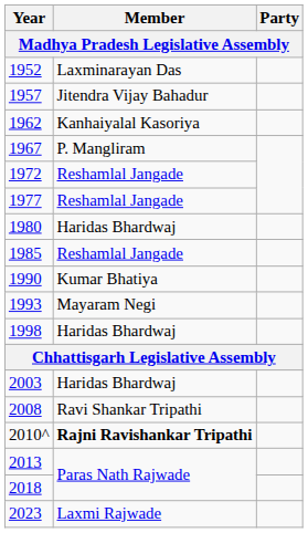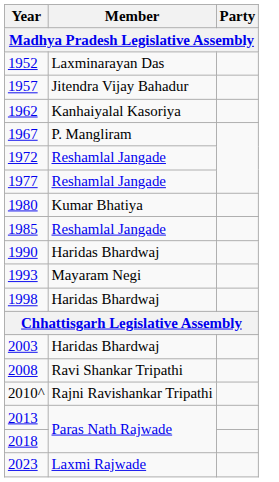 <table class="wikitable">
 <tr>
 <th>Year</th>
 <th>Member</th>
 <th colspan="2">Party</th>
 </tr>
 <tr>
 <th colspan=4><a href='#'>Madhya Pradesh Legislative Assembly</a></th>
 </tr>
 <tr>
 <td><a href='#'>1952</a></td>
 <td>Laxminarayan Das</td>
 <td></td>
 </tr>
 <tr>
 <td><a href='#'>1957</a></td>
 <td>Jitendra Vijay Bahadur</td>
 <td></td>
 </tr>
 <tr>
 <td><a href='#'>1962</a></td>
 <td>Kanhaiyalal Kasoriya</td>
 <td></td>
 </tr>
 <tr>
 <td><a href='#'>1967</a></td>
 <td>P. Mangliram</td>
 </tr>
 <tr>
 <td><a href='#'>1972</a></td>
 <td><a href='#'>Reshamlal Jangade</a></td>
 </tr>
 <tr>
 <td><a href='#'>1977</a></td>
 <td><a href='#'>Reshamlal Jangade</a></td>
 </tr>
 <tr>
 <td><a href='#'>1980</a></td>
-<td>Haridas Bhardwaj</td>
+<td>Kumar Bhatiya</td>
 <td></td>
 </tr>
 <tr>
 <td><a href='#'>1985</a></td>
 <td><a href='#'>Reshamlal Jangade</a></td>
 <td></td>
 </tr>
 <tr>
 <td><a href='#'>1990</a></td>
-<td>Kumar Bhatiya</td>
+<td>Haridas Bhardwaj</td>
 </tr>
 <tr>
 <td><a href='#'>1993</a></td>
 <td>Mayaram Negi</td>
 <td></td>
 </tr>
 <tr>
 <td><a href='#'>1998</a></td>
 <td>Haridas Bhardwaj</td>
 <td></td>
 </tr>
 <tr>
 <th colspan=4><a href='#'>Chhattisgarh Legislative Assembly</a></th>
 </tr>
 <tr>
 <td><a href='#'>2003</a></td>
 <td>Haridas Bhardwaj</td>
 <td></td>
 </tr>
 <tr>
 <td><a href='#'>2008</a></td>
 <td>Ravi Shankar Tripathi</td>
 <td></td>
 </tr>
 <tr>
 <td>2010^</td>
-<td><strong>Rajni Ravishankar Tripathi</strong></td>
+<td>Rajni Ravishankar Tripathi</td>
 </tr>
 <tr>
 <td><a href='#'>2013</a></td>
 <td rowspan="2"><a href='#'>Paras Nath Rajwade</a></td>
 <td></td>
 </tr>
 <tr>
 <td><a href='#'>2018</a></td>
 </tr>
 <tr>
 <td><a href='#'>2023</a></td>
 <td><a href='#'>Laxmi Rajwade</a></td>
 <td></td>
 </tr>
 </table>
